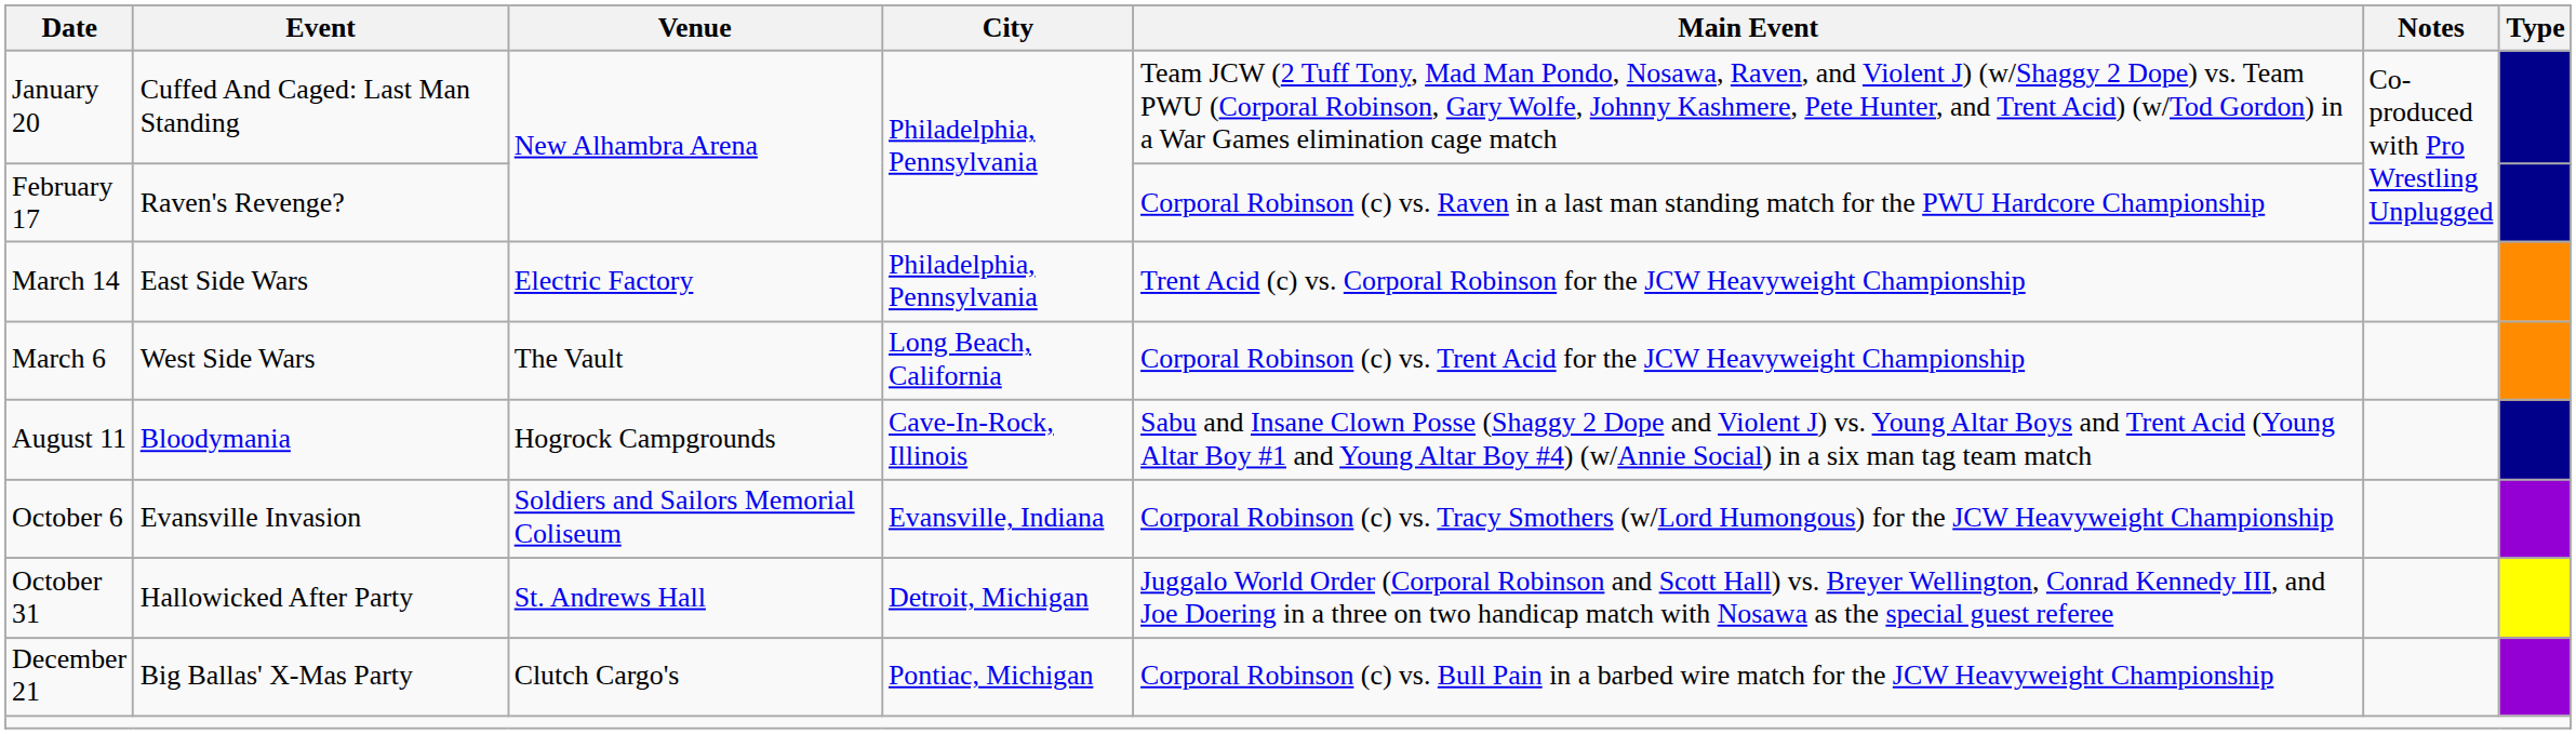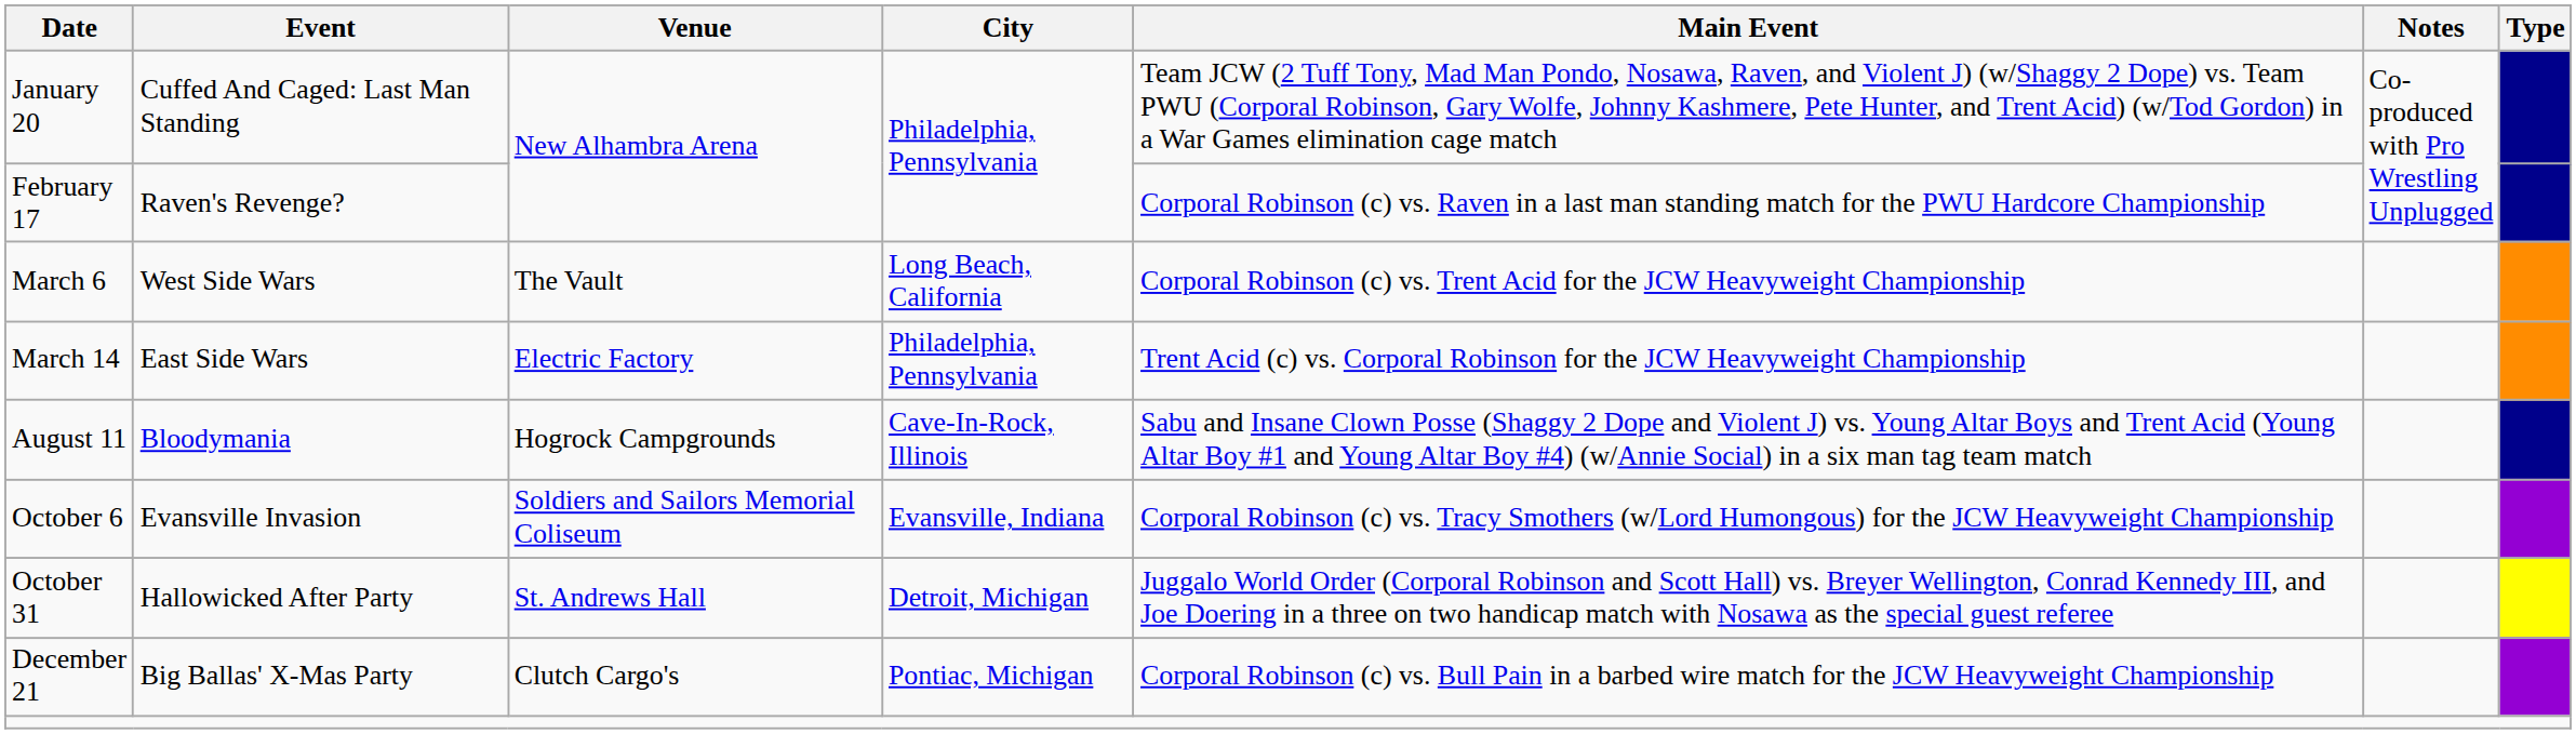 <table class="sortable wikitable succession-box" style="font-size:85%;">
 <tr>
 <th scope="col" style="width:5%;">Date</th>
 <th scope="col" style="width:15%;">Event</th>
 <th scope="col" style="width:15%;">Venue</th>
 <th scope="col" style="width:10%;">City</th>
 <th scope="col" style="width:50%;">Main Event</th>
 <th scope="col" style="width:10%;">Notes</th>
 <th scope="col" style="width:1%;">Type</th>
 </tr>
 <tr>
 <td>January 20</td>
 <td>Cuffed And Caged: Last Man Standing</td>
 <td rowspan=2><a href='#'>New Alhambra Arena</a></td>
 <td rowspan=2><a href='#'>Philadelphia, Pennsylvania</a></td>
 <td>Team JCW (<a href='#'>2 Tuff Tony</a>, <a href='#'>Mad Man Pondo</a>, <a href='#'>Nosawa</a>, <a href='#'>Raven</a>, and <a href='#'>Violent J</a>) (w/<a href='#'>Shaggy 2 Dope</a>) vs. Team PWU (<a href='#'>Corporal Robinson</a>, <a href='#'>Gary Wolfe</a>, <a href='#'>Johnny Kashmere</a>, <a href='#'>Pete Hunter</a>, and <a href='#'>Trent Acid</a>) (w/<a href='#'>Tod Gordon</a>) in a War Games elimination cage match</td>
 <td rowspan=2>Co-produced with <a href='#'>Pro Wrestling Unplugged</a></td>
 <td style="background: darkblue"></td>
 </tr>
 <tr>
 <td>February 17</td>
 <td>Raven's Revenge?</td>
 <td><a href='#'>Corporal Robinson</a> (c) vs. <a href='#'>Raven</a> in a last man standing match for the <a href='#'>PWU Hardcore Championship</a></td>
 <td style="background: darkblue"></td>
 </tr>
 <tr>
+<td>March 6<br></td>
+<td>West Side Wars</td>
+<td>The Vault</td>
+<td><a href='#'>Long Beach, California</a></td>
+<td><a href='#'>Corporal Robinson</a> (c) vs. <a href='#'>Trent Acid</a> for the <a href='#'>JCW Heavyweight Championship</a></td>
+<td></td>
+<td style="background: darkorange"></td>
+</tr>
+<tr>
 <td>March 14<br></td>
 <td>East Side Wars</td>
 <td><a href='#'>Electric Factory</a></td>
 <td><a href='#'>Philadelphia, Pennsylvania</a></td>
 <td><a href='#'>Trent Acid</a> (c) vs. <a href='#'>Corporal Robinson</a> for the <a href='#'>JCW Heavyweight Championship</a></td>
-<td></td>
-<td style="background: darkorange"></td>
-</tr>
-<tr>
-<td>March 6<br></td>
-<td>West Side Wars</td>
-<td>The Vault</td>
-<td><a href='#'>Long Beach, California</a></td>
-<td><a href='#'>Corporal Robinson</a> (c) vs. <a href='#'>Trent Acid</a> for the <a href='#'>JCW Heavyweight Championship</a></td>
 <td></td>
 <td style="background: darkorange"></td>
 </tr>
 <tr>
 <td>August 11</td>
 <td><a href='#'>Bloodymania</a></td>
 <td>Hogrock Campgrounds</td>
 <td><a href='#'>Cave-In-Rock, Illinois</a></td>
 <td><a href='#'>Sabu</a> and <a href='#'>Insane Clown Posse</a> (<a href='#'>Shaggy 2 Dope</a> and <a href='#'>Violent J</a>) vs. <a href='#'>Young Altar Boys</a> and <a href='#'>Trent Acid</a> (<a href='#'>Young Altar Boy #1</a> and <a href='#'>Young Altar Boy #4</a>) (w/<a href='#'>Annie Social</a>) in a six man tag team match</td>
 <td></td>
 <td style="background: darkblue"></td>
 </tr>
 <tr>
 <td>October 6</td>
 <td>Evansville Invasion</td>
 <td><a href='#'>Soldiers and Sailors Memorial Coliseum</a></td>
 <td><a href='#'>Evansville, Indiana</a></td>
 <td><a href='#'>Corporal Robinson</a> (c) vs. <a href='#'>Tracy Smothers</a> (w/<a href='#'>Lord Humongous</a>) for the <a href='#'>JCW Heavyweight Championship</a></td>
 <td></td>
 <td style="background: darkviolet"></td>
 </tr>
 <tr>
 <td>October 31 <br></td>
 <td>Hallowicked After Party</td>
 <td><a href='#'>St. Andrews Hall</a></td>
 <td><a href='#'>Detroit, Michigan</a></td>
 <td><a href='#'>Juggalo World Order</a> (<a href='#'>Corporal Robinson</a> and <a href='#'>Scott Hall</a>) vs. <a href='#'>Breyer Wellington</a>, <a href='#'>Conrad Kennedy III</a>, and <a href='#'>Joe Doering</a> in a three on two handicap match with <a href='#'>Nosawa</a> as the <a href='#'>special guest referee</a></td>
 <td></td>
 <td style="background: yellow"></td>
 </tr>
 <tr>
 <td>December 21</td>
 <td>Big Ballas' X-Mas Party</td>
 <td>Clutch Cargo's</td>
 <td><a href='#'>Pontiac, Michigan</a></td>
 <td><a href='#'>Corporal Robinson</a> (c) vs. <a href='#'>Bull Pain</a> in a barbed wire match for the <a href='#'>JCW Heavyweight Championship</a></td>
 <td></td>
 <td style="background: darkviolet"></td>
 </tr>
 <tr>
 <td colspan="7"></td>
 </tr>
 </table>
